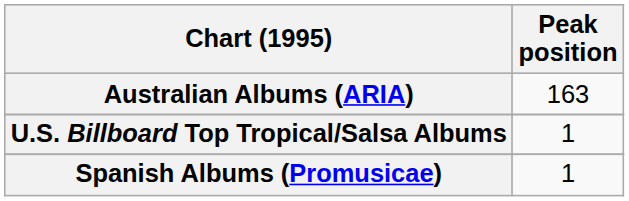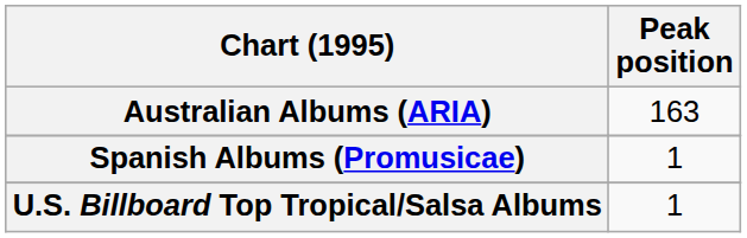 <table class="wikitable sortable plainrowheaders" style="text-align:center;">
 <tr>
 <th scope="col">Chart (1995)</th>
 <th scope="col">Peak<br> position</th>
 </tr>
 <tr>
 <th scope="row">Australian Albums (<a href='#'>ARIA</a>)</th>
 <td align="center">163</td>
 </tr>
 <tr>
 </tr>
 <tr>
 </tr>
 <tr>
 </tr>
 <tr>
-<th scope="row">U.S. <em>Billboard</em> Top Tropical/Salsa Albums</th>
-<td style="text-align:center;">1</td>
+<th scope="row">Spanish Albums (<a href='#'>Promusicae</a>)</th>
+<td align="center">1</td>
 </tr>
 <tr>
 </tr>
 <tr>
 </tr>
 <tr>
 </tr>
 <tr>
-<th scope="row">Spanish Albums (<a href='#'>Promusicae</a>)</th>
-<td align="center">1</td>
+<th scope="row">U.S. <em>Billboard</em> Top Tropical/Salsa Albums</th>
+<td style="text-align:center;">1</td>
 </tr>
 </table>
